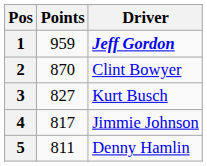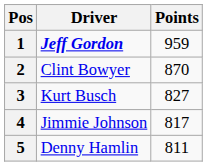 <table class="wikitable">
 <tr>
 <th>Pos</th>
+<th>Driver</th>
 <th>Points</th>
-<th>Driver</th>
 </tr>
 <tr>
 <th>1</th>
+<td><strong><em><a href='#'>Jeff Gordon</a></em></strong></td>
 <td style="text-align:center;">959</td>
-<td><strong><em><a href='#'>Jeff Gordon</a></em></strong></td>
 </tr>
 <tr>
 <th>2</th>
+<td><a href='#'>Clint Bowyer</a></td>
 <td style="text-align:center;">870</td>
-<td><a href='#'>Clint Bowyer</a></td>
 </tr>
 <tr>
 <th>3</th>
+<td><a href='#'>Kurt Busch</a></td>
 <td style="text-align:center;">827</td>
-<td><a href='#'>Kurt Busch</a></td>
 </tr>
 <tr>
 <th>4</th>
+<td><a href='#'>Jimmie Johnson</a></td>
 <td style="text-align:center;">817</td>
-<td><a href='#'>Jimmie Johnson</a></td>
 </tr>
 <tr>
 <th>5</th>
+<td><a href='#'>Denny Hamlin</a></td>
 <td style="text-align:center;">811</td>
-<td><a href='#'>Denny Hamlin</a></td>
 </tr>
 </table>
